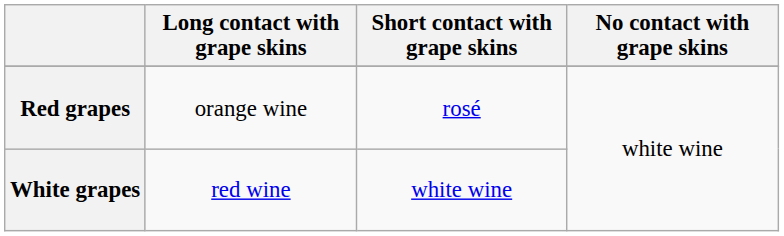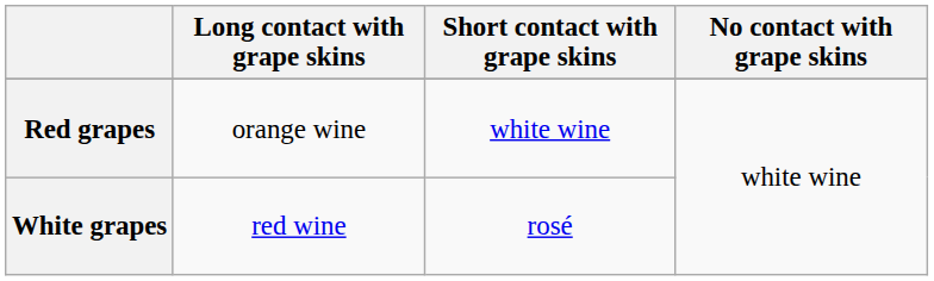 <table class="wikitable">
 <tr>
 <th></th>
 <th style="text-align:center; width: 140px;">Long contact with grape skins</th>
 <th style="text-align:center; width: 140px;">Short contact with grape skins</th>
 <th style="text-align:center; width: 140px;">No contact with grape skins</th>
 </tr>
 <tr>
 </tr>
 <tr>
 <th>Red grapes</th>
 <td style="text-align:center;height: 50px;">orange wine</td>
-<td style="text-align:center"><a href='#'>rosé</a></td>
+<td style="text-align:center"><a href='#'>white wine</a></td>
 <td rowspan="2" style="text-align:center">white wine</td>
 </tr>
 <tr>
 <th>White grapes</th>
 <td style="text-align:center; height: 50px;"><a href='#'>red wine</a></td>
-<td style="text-align:center"><a href='#'>white wine</a></td>
+<td style="text-align:center"><a href='#'>rosé</a></td>
 </tr>
 </table>
